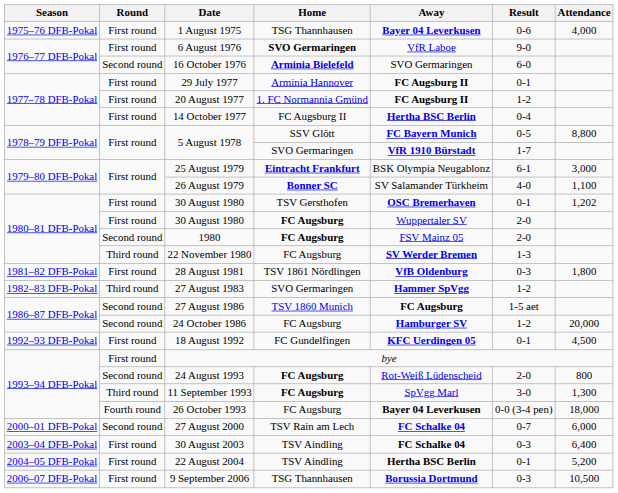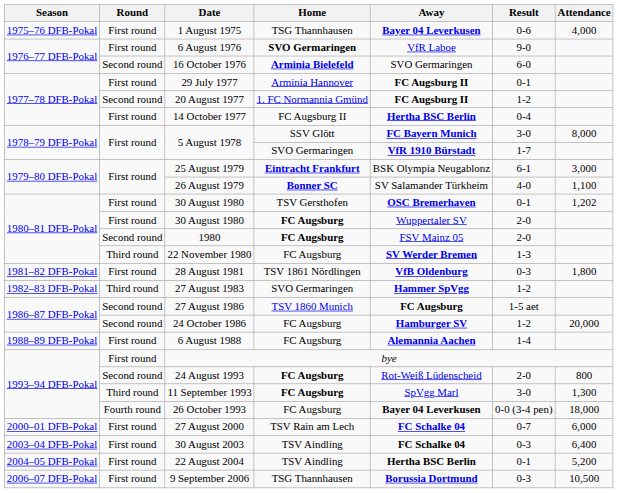 <table class="wikitable">
 <tr>
 <th>Season</th>
 <th>Round</th>
 <th>Date</th>
 <th>Home</th>
 <th>Away</th>
 <th>Result</th>
 <th>Attendance</th>
 </tr>
 <tr align="center">
 <td><a href='#'>1975–76 DFB-Pokal</a></td>
 <td>First round</td>
 <td>1 August 1975</td>
 <td>TSG Thannhausen</td>
 <td><strong><a href='#'>Bayer 04 Leverkusen</a></strong></td>
 <td>0-6</td>
 <td>4,000 </td>
 </tr>
 <tr align="center">
 <td rowspan=2><a href='#'>1976–77 DFB-Pokal</a></td>
 <td>First round</td>
 <td>6 August 1976</td>
 <td><strong>SVO Germaringen</strong></td>
 <td><a href='#'>VfR Laboe</a></td>
 <td>9-0</td>
 <td></td>
 </tr>
 <tr align="center">
 <td>Second round</td>
 <td>16 October 1976</td>
 <td><strong><a href='#'>Arminia Bielefeld</a></strong></td>
 <td>SVO Germaringen</td>
 <td>6-0</td>
 <td></td>
 </tr>
 <tr align="center">
 <td rowspan=3><a href='#'>1977–78 DFB-Pokal</a></td>
 <td>First round</td>
 <td>29 July 1977</td>
 <td><a href='#'>Arminia Hannover</a></td>
 <td><strong>FC Augsburg II</strong></td>
 <td>0-1</td>
 <td></td>
 </tr>
 <tr align="center">
-<td>First round</td>
+<td>Second round</td>
 <td>20 August 1977</td>
 <td><a href='#'>1. FC Normannia Gmünd</a></td>
 <td><strong>FC Augsburg II</strong></td>
 <td>1-2</td>
 <td></td>
 </tr>
 <tr align="center">
 <td>First round</td>
 <td>14 October 1977</td>
 <td>FC Augsburg II</td>
 <td><strong><a href='#'>Hertha BSC Berlin</a></strong></td>
 <td>0-4</td>
 <td></td>
 </tr>
 <tr align="center">
 <td rowspan=2><a href='#'>1978–79 DFB-Pokal</a></td>
 <td rowspan=2>First round</td>
 <td rowspan=2>5 August 1978</td>
 <td>SSV Glött</td>
 <td><strong><a href='#'>FC Bayern Munich</a></strong></td>
-<td>0-5</td>
-<td>8,800 </td>
+<td>3-0</td>
+<td>8,000 </td>
 </tr>
 <tr align="center">
 <td>SVO Germaringen</td>
 <td><strong><a href='#'>VfR 1910 Bürstadt</a></strong></td>
 <td>1-7</td>
 <td></td>
 </tr>
 <tr align="center">
 <td rowspan=2><a href='#'>1979–80 DFB-Pokal</a></td>
 <td rowspan=2>First round</td>
 <td>25 August 1979</td>
 <td><strong><a href='#'>Eintracht Frankfurt</a></strong></td>
 <td>BSK Olympia Neugablonz</td>
 <td>6-1</td>
 <td>3,000 </td>
 </tr>
 <tr align="center">
 <td>26 August 1979</td>
 <td><strong><a href='#'>Bonner SC</a></strong></td>
 <td>SV Salamander Türkheim</td>
 <td>4-0</td>
 <td>1,100 </td>
 </tr>
 <tr align="center">
 <td rowspan=4><a href='#'>1980–81 DFB-Pokal</a></td>
 <td>First round</td>
 <td>30 August 1980</td>
 <td>TSV Gersthofen</td>
 <td><strong><a href='#'>OSC Bremerhaven</a></strong></td>
 <td>0-1</td>
 <td>1,202 </td>
 </tr>
 <tr align="center">
 <td>First round</td>
 <td>30 August 1980</td>
 <td><strong>FC Augsburg</strong></td>
 <td><a href='#'>Wuppertaler SV</a></td>
 <td>2-0</td>
 <td></td>
 </tr>
 <tr align="center">
 <td>Second round</td>
 <td>1980</td>
 <td><strong>FC Augsburg</strong></td>
 <td><a href='#'>FSV Mainz 05</a></td>
 <td>2-0</td>
 <td></td>
 </tr>
 <tr align="center">
 <td>Third round</td>
 <td>22 November 1980</td>
 <td>FC Augsburg</td>
 <td><strong><a href='#'>SV Werder Bremen</a></strong></td>
 <td>1-3</td>
 <td></td>
 </tr>
 <tr align="center">
 <td><a href='#'>1981–82 DFB-Pokal</a></td>
 <td>First round</td>
 <td>28 August 1981</td>
 <td>TSV 1861 Nördlingen</td>
 <td><strong><a href='#'>VfB Oldenburg</a></strong></td>
 <td>0-3</td>
 <td>1,800 </td>
 </tr>
 <tr align="center">
 <td><a href='#'>1982–83 DFB-Pokal</a></td>
 <td>Third round</td>
 <td>27 August 1983</td>
 <td>SVO Germaringen</td>
 <td><strong><a href='#'>Hammer SpVgg</a></strong></td>
 <td>1-2</td>
 <td></td>
 </tr>
 <tr align="center">
 <td rowspan=2><a href='#'>1986–87 DFB-Pokal</a></td>
 <td>Second round</td>
 <td>27 August 1986</td>
 <td><a href='#'>TSV 1860 Munich</a></td>
 <td><strong>FC Augsburg</strong></td>
 <td>1-5 aet</td>
 <td></td>
 </tr>
 <tr align="center">
 <td>Second round</td>
 <td>24 October 1986</td>
 <td>FC Augsburg</td>
 <td><strong><a href='#'>Hamburger SV</a></strong></td>
 <td>1-2</td>
 <td>20,000 </td>
 </tr>
 <tr align="center">
-<td><a href='#'>1992–93 DFB-Pokal</a></td>
+<td><a href='#'>1988–89 DFB-Pokal</a></td>
 <td>First round</td>
-<td>18 August 1992</td>
-<td>FC Gundelfingen</td>
-<td><strong><a href='#'>KFC Uerdingen 05</a></strong></td>
-<td>0-1</td>
-<td>4,500</td>
+<td>6 August 1988</td>
+<td>FC Augsburg</td>
+<td><strong><a href='#'>Alemannia Aachen</a></strong></td>
+<td>1-4</td>
+<td></td>
 </tr>
 <tr align="center">
 <td rowspan=4><a href='#'>1993–94 DFB-Pokal</a></td>
 <td>First round</td>
 <td colspan=5><em>bye</em></td>
 </tr>
 <tr align="center">
 <td>Second round</td>
 <td>24 August 1993</td>
 <td><strong>FC Augsburg</strong></td>
 <td><a href='#'>Rot-Weiß Lüdenscheid</a></td>
 <td>2-0</td>
 <td>800 </td>
 </tr>
 <tr align="center">
 <td>Third round</td>
 <td>11 September 1993</td>
 <td><strong>FC Augsburg</strong></td>
 <td><a href='#'>SpVgg Marl</a></td>
 <td>3-0</td>
 <td>1,300 </td>
 </tr>
 <tr align="center">
 <td>Fourth round</td>
 <td>26 October 1993</td>
 <td>FC Augsburg</td>
 <td><strong>Bayer 04 Leverkusen</strong></td>
 <td>0-0 (3-4 pen)</td>
 <td>18,000 </td>
 </tr>
 <tr align="center">
 <td><a href='#'>2000–01 DFB-Pokal</a></td>
-<td>Second round</td>
+<td>First round</td>
 <td>27 August 2000</td>
 <td>TSV Rain am Lech</td>
 <td><strong><a href='#'>FC Schalke 04</a></strong></td>
 <td>0-7</td>
 <td>6,000</td>
 </tr>
 <tr align="center">
 <td><a href='#'>2003–04 DFB-Pokal</a></td>
 <td>First round</td>
 <td>30 August 2003</td>
 <td>TSV Aindling</td>
 <td><strong>FC Schalke 04</strong></td>
 <td>0-3</td>
 <td>6,400</td>
 </tr>
 <tr align="center">
 <td><a href='#'>2004–05 DFB-Pokal</a></td>
 <td>First round</td>
 <td>22 August 2004</td>
 <td>TSV Aindling</td>
 <td><strong>Hertha BSC Berlin</strong></td>
 <td>0-1</td>
 <td>5,200</td>
 </tr>
 <tr align="center">
 <td><a href='#'>2006–07 DFB-Pokal</a></td>
 <td>First round</td>
 <td>9 September 2006</td>
 <td>TSG Thannhausen</td>
 <td><strong><a href='#'>Borussia Dortmund</a></strong></td>
 <td>0-3</td>
 <td>10,500</td>
 </tr>
 </table>
